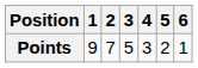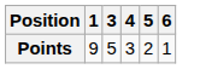 <table class="wikitable" style="font-size: 90%;">
 <tr>
 <th>Position</th>
 <th>1</th>
-<th>2</th>
 <th>3</th>
 <th>4</th>
 <th>5</th>
 <th>6</th>
 </tr>
 <tr>
 <th>Points</th>
 <td>9</td>
-<td>7</td>
 <td>5</td>
 <td>3</td>
 <td>2</td>
 <td>1</td>
 </tr>
 </table>
